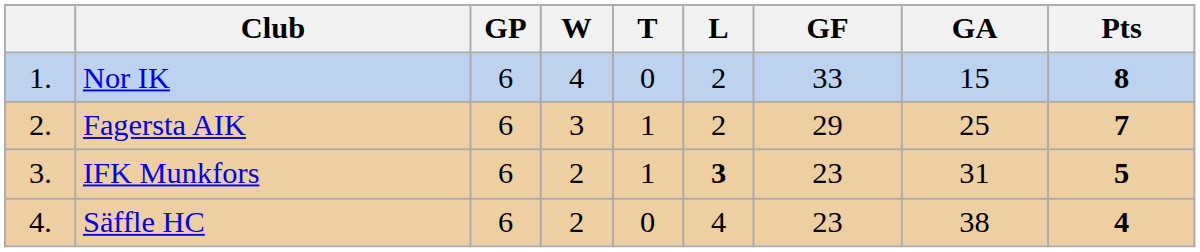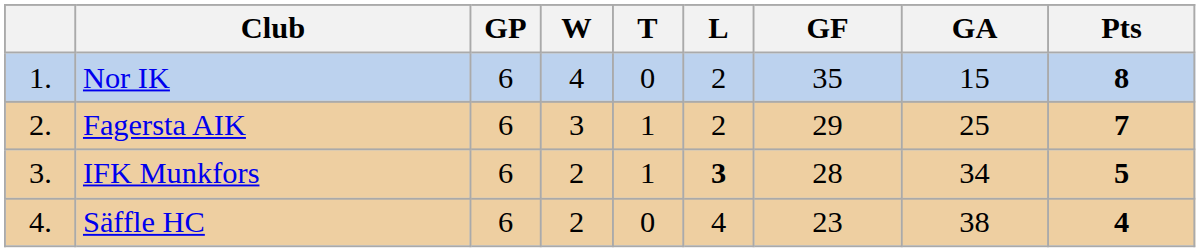 <table class="wikitable">
 <tr>
 <th width="30"></th>
 <th width="200">Club</th>
 <th width="30">GP</th>
 <th width="30">W</th>
 <th width="30">T</th>
 <th width="30">L</th>
 <th width="70">GF</th>
 <th width="70">GA</th>
 <th width="70">Pts</th>
 </tr>
 <tr bgcolor="#BCD2EE" align="center">
 <td>1.</td>
 <td align="left"><a href='#'>Nor IK</a></td>
 <td>6</td>
 <td>4</td>
 <td>0</td>
 <td>2</td>
-<td>33</td>
+<td>35</td>
 <td>15</td>
 <td><strong>8</strong></td>
 </tr>
 <tr bgcolor="#EECFA1" align="center">
 <td>2.</td>
 <td align="left"><a href='#'>Fagersta AIK</a></td>
 <td>6</td>
 <td>3</td>
 <td>1</td>
 <td>2</td>
 <td>29</td>
 <td>25</td>
 <td><strong>7</strong></td>
 </tr>
 <tr bgcolor="#EECFA1" align="center">
 <td>3.</td>
 <td align="left"><a href='#'>IFK Munkfors</a></td>
 <td>6</td>
 <td>2</td>
 <td>1</td>
 <td><strong>3</strong></td>
-<td>23</td>
-<td>31</td>
+<td>28</td>
+<td>34</td>
 <td><strong>5</strong></td>
 </tr>
 <tr bgcolor="#EECFA1" align="center">
 <td>4.</td>
 <td align="left"><a href='#'>Säffle HC</a></td>
 <td>6</td>
 <td>2</td>
 <td>0</td>
 <td>4</td>
 <td>23</td>
 <td>38</td>
 <td><strong>4</strong></td>
 </tr>
 </table>
